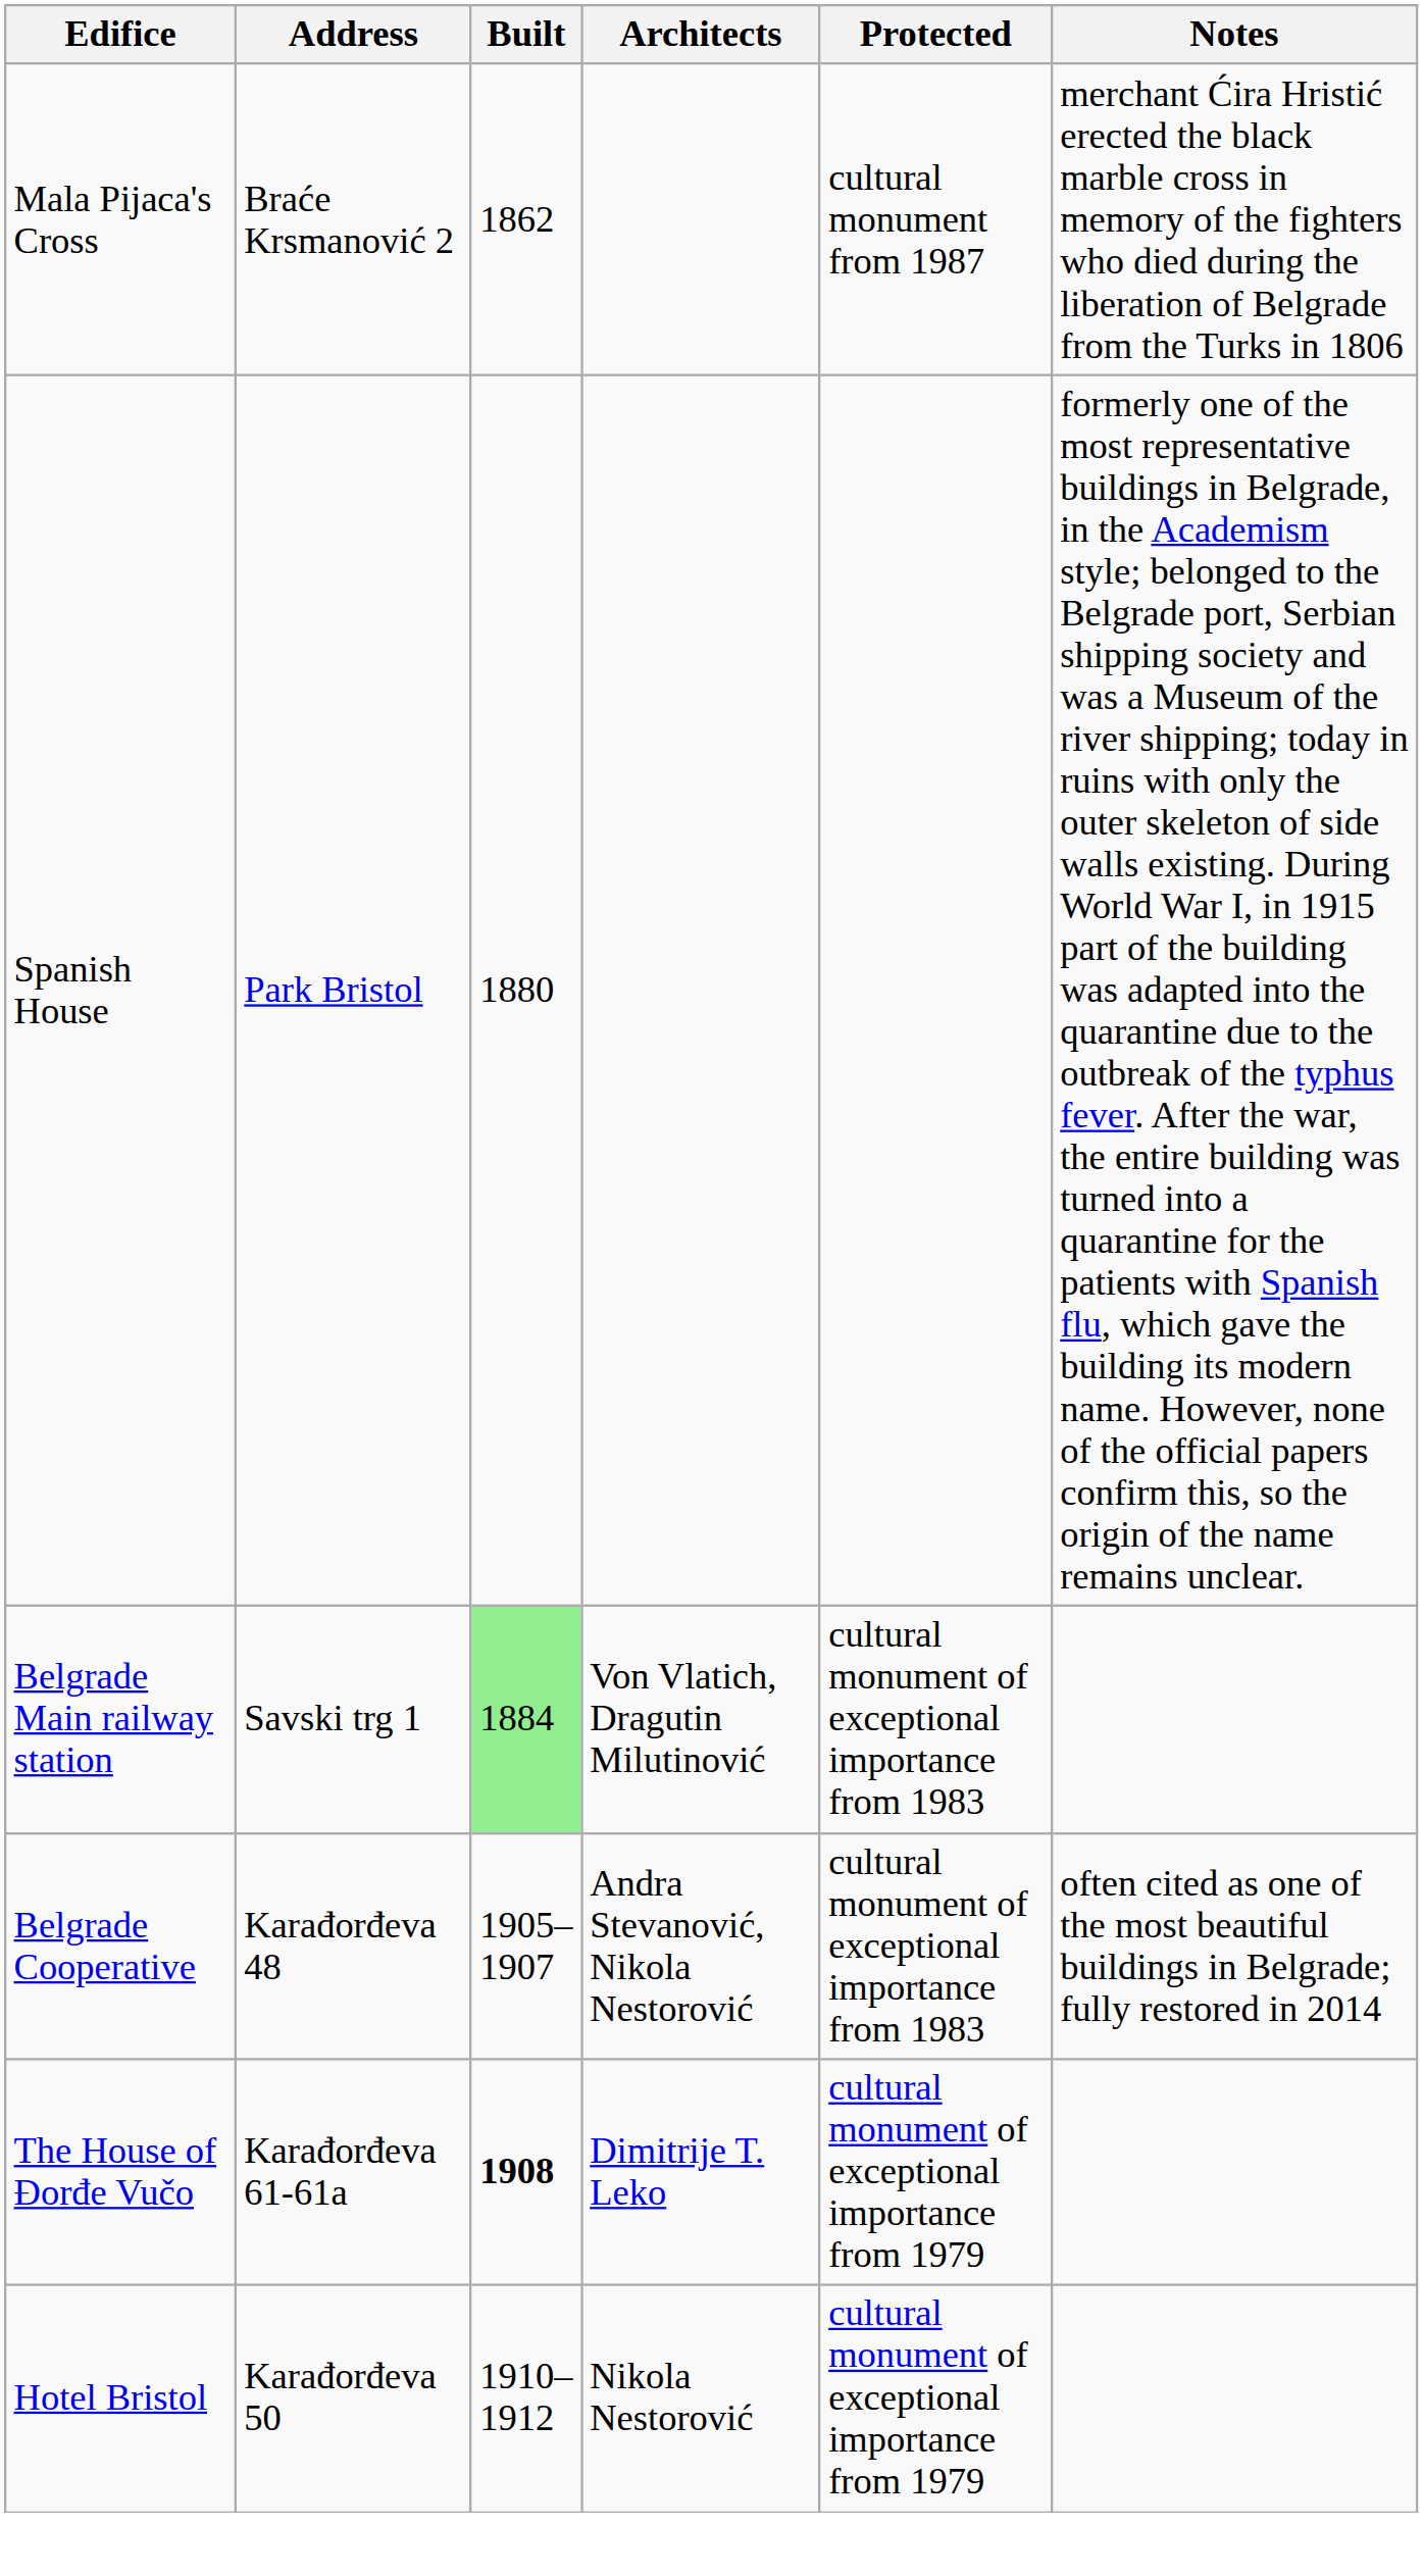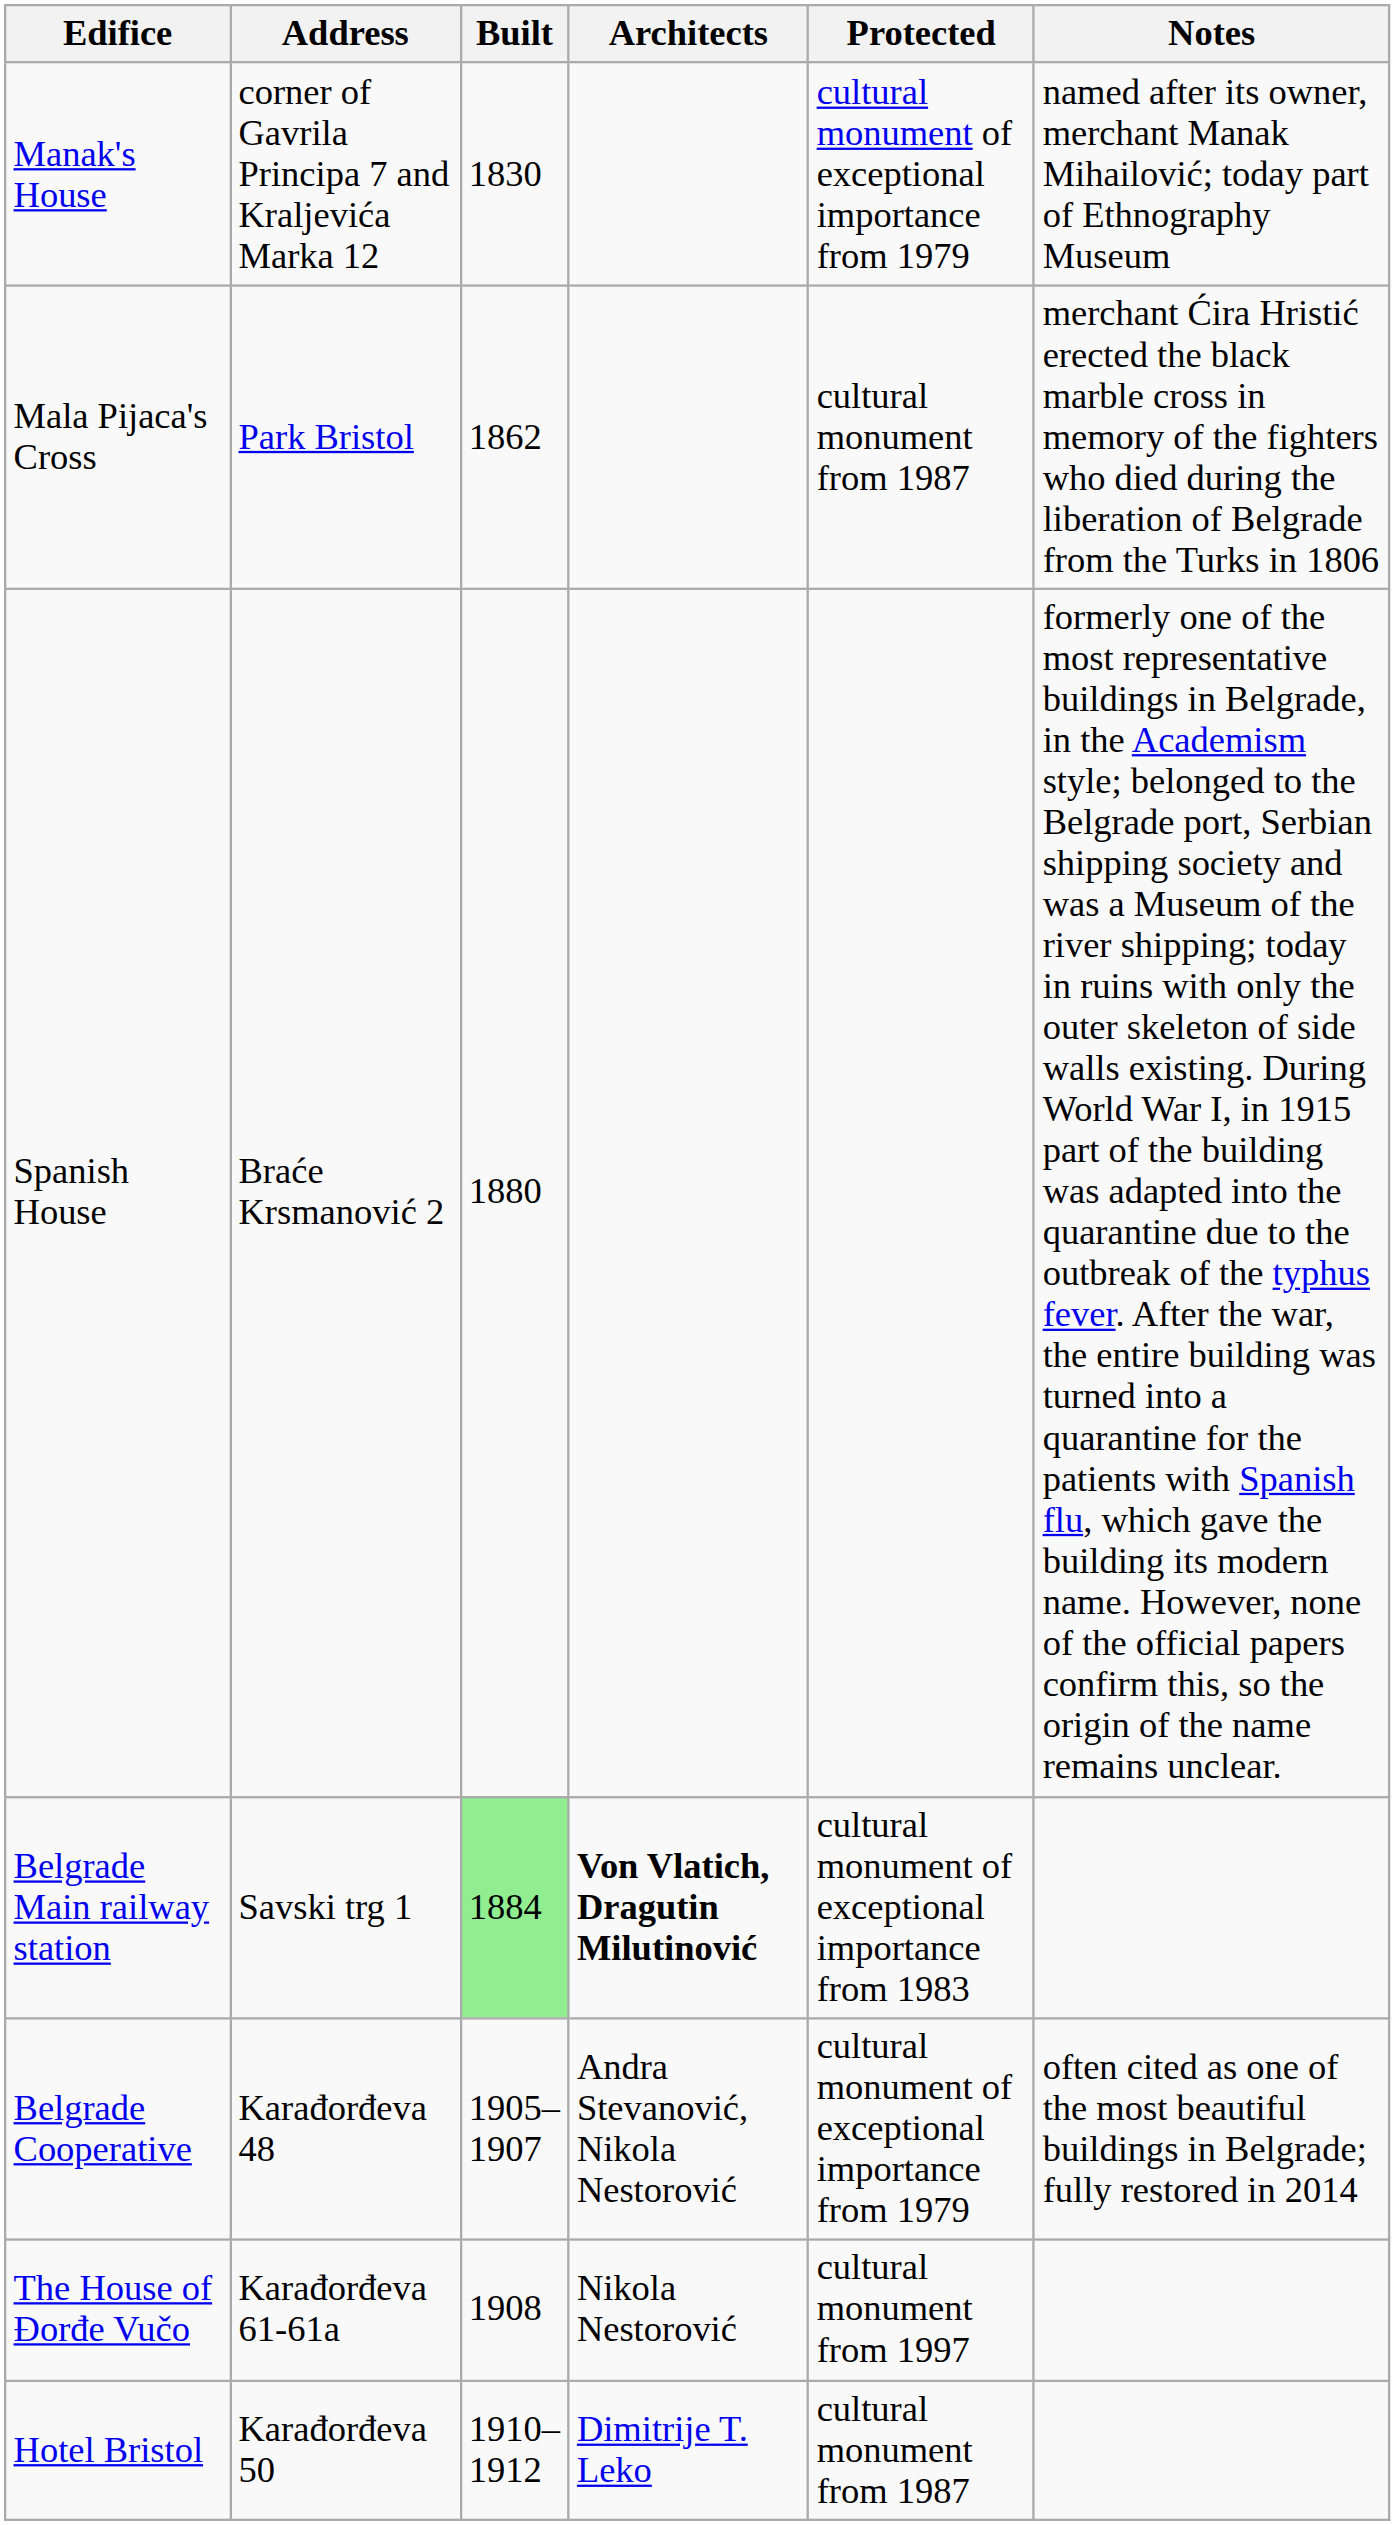 <table class="wikitable">
 <tr>
 <th style="width:170px;">Edifice</th>
 <th style="width:160px;">Address</th>
 <th style="width:30px;">Built</th>
 <th style="width:210px;">Architects</th>
 <th style="width:200px;">Protected</th>
 <th style="width:500px;">Notes</th>
 </tr>
 <tr>
+<td><a href='#'>Manak's House</a></td>
+<td>corner of Gavrila Principa 7 and Kraljevića Marka 12</td>
+<td>1830</td>
+<td></td>
+<td><a href='#'>cultural monument</a> of exceptional importance from 1979</td>
+<td>named after its owner, merchant Manak Mihailović; today part of Ethnography Museum</td>
+</tr>
+<tr>
 <td>Mala Pijaca's Cross</td>
-<td>Braće Krsmanović 2</td>
+<td><a href='#'>Park Bristol</a></td>
 <td>1862</td>
 <td></td>
 <td>cultural monument from 1987</td>
 <td>merchant Ćira Hristić erected the black marble cross in memory of the fighters who died during the liberation of Belgrade from the Turks in 1806</td>
 </tr>
 <tr>
 <td>Spanish House</td>
-<td><a href='#'>Park Bristol</a></td>
+<td>Braće Krsmanović 2</td>
 <td>1880</td>
 <td></td>
 <td></td>
 <td>formerly one of the most representative buildings in Belgrade, in the <a href='#'>Academism</a> style; belonged to the Belgrade port, Serbian shipping society and was a Museum of the river shipping; today in ruins with only the outer skeleton of side walls existing. During World War I, in 1915 part of the building was adapted into the quarantine due to the outbreak of the <a href='#'>typhus fever</a>. After the war, the entire building was turned into a quarantine for the patients with <a href='#'>Spanish flu</a>, which gave the building its modern name. However, none of the official papers confirm this, so the origin of the name remains unclear.</td>
 </tr>
 <tr>
 <td><a href='#'>Belgrade Main railway station</a></td>
 <td>Savski trg 1</td>
 <td style="background: lightgreen;">1884</td>
-<td>Von Vlatich, Dragutin Milutinović</td>
+<td><strong>Von Vlatich, Dragutin Milutinović</strong></td>
 <td>cultural monument of exceptional importance from 1983</td>
 <td></td>
 </tr>
 <tr>
 <td><a href='#'>Belgrade Cooperative</a></td>
 <td>Karađorđeva 48</td>
 <td>1905–1907</td>
 <td>Andra Stevanović, Nikola Nestorović</td>
-<td>cultural monument of exceptional importance from 1983</td>
+<td>cultural monument of exceptional importance from 1979</td>
 <td>often cited as one of the most beautiful buildings in Belgrade; fully restored in 2014</td>
 </tr>
 <tr>
 <td><a href='#'>The House of Đorđe Vučo</a></td>
 <td>Karađorđeva 61-61a</td>
-<td><strong>1908</strong></td>
-<td><a href='#'>Dimitrije T. Leko</a></td>
-<td><a href='#'>cultural monument</a> of exceptional importance from 1979</td>
+<td>1908</td>
+<td>Nikola Nestorović</td>
+<td>cultural monument from 1997</td>
 <td></td>
 </tr>
 <tr>
 <td><a href='#'>Hotel Bristol</a></td>
 <td>Karađorđeva 50</td>
 <td>1910–1912</td>
-<td>Nikola Nestorović</td>
-<td><a href='#'>cultural monument</a> of exceptional importance from 1979</td>
+<td><a href='#'>Dimitrije T. Leko</a></td>
+<td>cultural monument from 1987</td>
 <td></td>
 </tr>
 <tr>
 </tr>
 </table>
